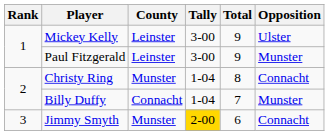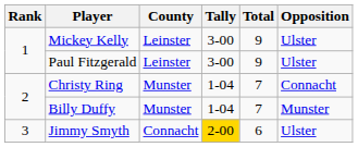 <table class="wikitable">
 <tr>
 <th>Rank</th>
 <th>Player</th>
 <th>County</th>
 <th>Tally</th>
 <th>Total</th>
 <th>Opposition</th>
 </tr>
 <tr>
 <td rowspan=2 align=center>1</td>
 <td><a href='#'>Mickey Kelly</a></td>
 <td><a href='#'>Leinster</a></td>
 <td align=center>3-00</td>
 <td align=center>9</td>
 <td><a href='#'>Ulster</a></td>
 </tr>
 <tr>
 <td>Paul Fitzgerald</td>
 <td><a href='#'>Leinster</a></td>
 <td align=center>3-00</td>
 <td align=center>9</td>
-<td><a href='#'>Munster</a></td>
+<td><a href='#'>Ulster</a></td>
 </tr>
 <tr>
 <td rowspan=2 align=center>2</td>
 <td><a href='#'>Christy Ring</a></td>
 <td><a href='#'>Munster</a></td>
 <td align=center>1-04</td>
-<td align=center>8</td>
+<td align=center>7</td>
 <td><a href='#'>Connacht</a></td>
 </tr>
 <tr>
 <td><a href='#'>Billy Duffy</a></td>
-<td><a href='#'>Connacht</a></td>
+<td><a href='#'>Munster</a></td>
 <td align=center>1-04</td>
 <td align=center>7</td>
 <td><a href='#'>Munster</a></td>
 </tr>
 <tr>
 <td rowspan=1 align=center>3</td>
 <td><a href='#'>Jimmy Smyth</a></td>
-<td><a href='#'>Munster</a></td>
+<td><a href='#'>Connacht</a></td>
 <td align=center style="background: gold;">2-00</td>
 <td align=center>6</td>
-<td><a href='#'>Connacht</a></td>
+<td><a href='#'>Ulster</a></td>
 </tr>
 </table>
